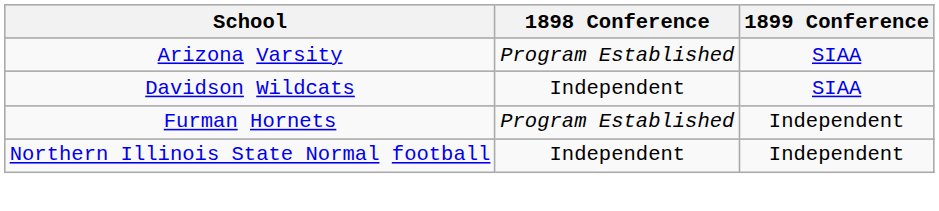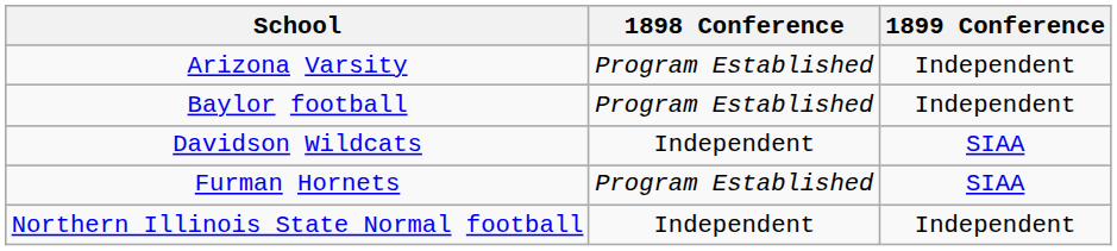 <table class="wikitable sortable">
 <tr>
 <th>School</th>
 <th>1898 Conference</th>
 <th>1899 Conference</th>
 </tr>
 <tr style="text-align:center;">
 <td><a href='#'>Arizona</a> <a href='#'>Varsity</a></td>
 <td><em>Program Established</em></td>
-<td><a href='#'>SIAA</a></td>
+<td>Independent</td>
+</tr>
+<tr style="text-align:center;">
+<td><a href='#'>Baylor</a> <a href='#'>football</a></td>
+<td><em>Program Established</em></td>
+<td>Independent</td>
 </tr>
 <tr style="text-align:center;">
 <td><a href='#'>Davidson</a> <a href='#'>Wildcats</a></td>
 <td>Independent</td>
 <td><a href='#'>SIAA</a></td>
 </tr>
 <tr style="text-align:center;">
 <td><a href='#'>Furman</a> <a href='#'>Hornets</a></td>
 <td><em>Program Established</em></td>
-<td>Independent</td>
+<td><a href='#'>SIAA</a></td>
 </tr>
 <tr style="text-align:center;">
 <td><a href='#'>Northern Illinois State Normal</a> <a href='#'>football</a></td>
 <td>Independent</td>
 <td>Independent</td>
 </tr>
 </table>
